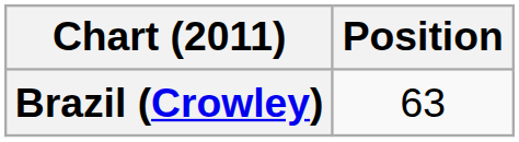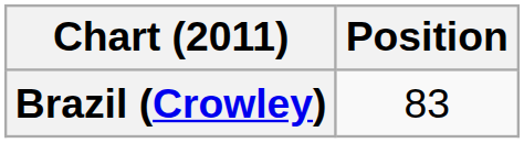 <table class="wikitable plainrowheaders" style="text-align:center">
 <tr>
 <th scope="col">Chart (2011)</th>
 <th scope="col">Position</th>
 </tr>
 <tr>
 <th scope="row">Brazil (<a href='#'>Crowley</a>)</th>
-<td style="text-align:center;">63</td>
+<td style="text-align:center;">83</td>
 </tr>
 </table>
